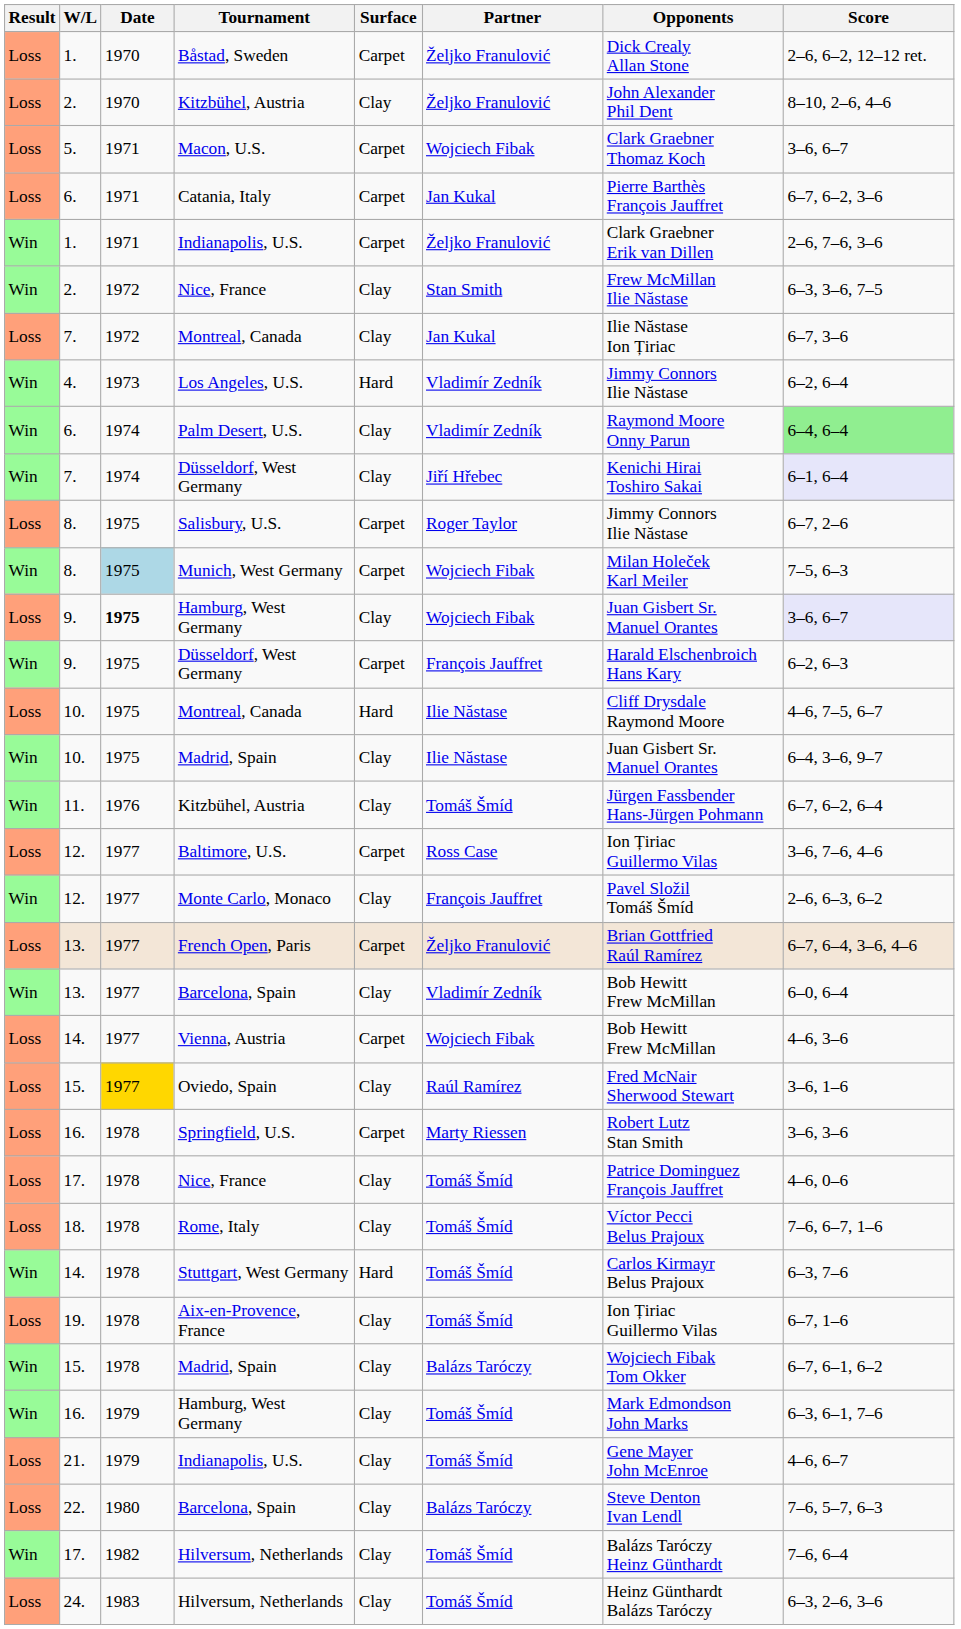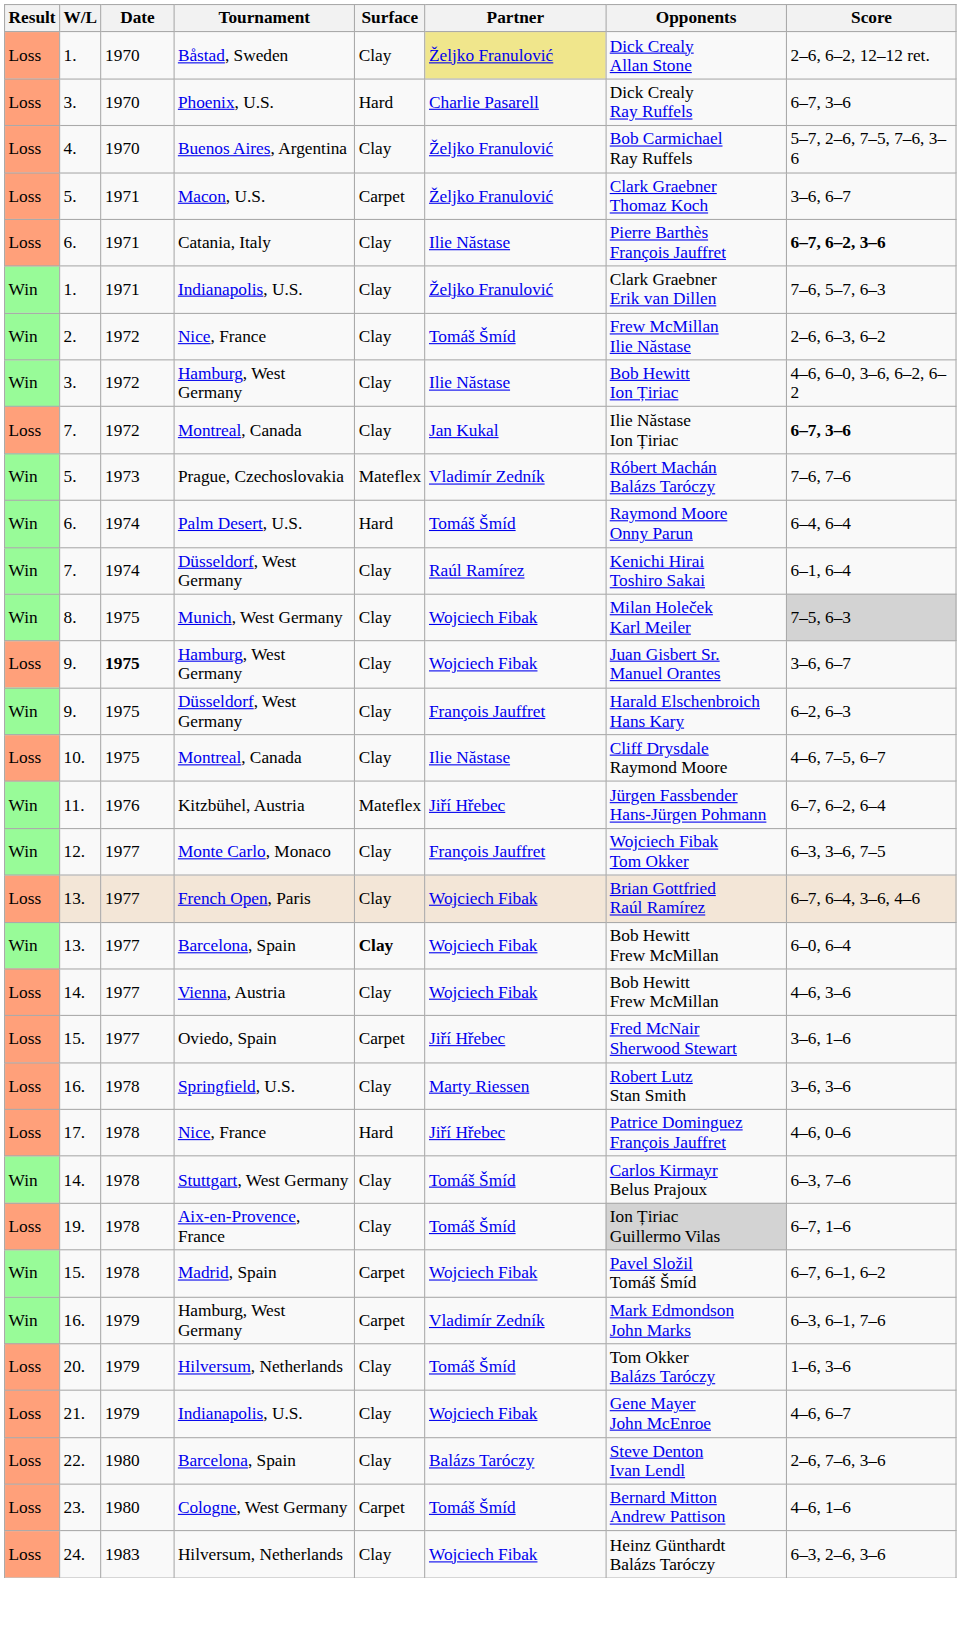 <table class="sortable wikitable">
 <tr>
 <th style="width:40px">Result</th>
 <th style="width:30px" class="unsortable">W/L</th>
 <th style="width:60px">Date</th>
 <th style="width:160px">Tournament</th>
 <th style="width:55px">Surface</th>
 <th style="width:160px">Partner</th>
 <th style="width:160px">Opponents</th>
 <th style="width:150px" class="unsortable">Score</th>
 </tr>
 <tr>
 <td style="background:#ffa07a;">Loss</td>
 <td>1.</td>
 <td>1970</td>
 <td><a href='#'>Båstad</a>, Sweden</td>
-<td>Carpet</td>
-<td> <a href='#'>Željko Franulović</a></td>
+<td>Clay</td>
+<td style="background: khaki;"> <a href='#'>Željko Franulović</a></td>
 <td> <a href='#'>Dick Crealy</a> <br>  <a href='#'>Allan Stone</a></td>
 <td>2–6, 6–2, 12–12 ret.</td>
 </tr>
 <tr>
 <td style="background:#ffa07a;">Loss</td>
-<td>2.</td>
+<td>3.</td>
 <td>1970</td>
-<td><a href='#'>Kitzbühel</a>, Austria</td>
+<td><a href='#'>Phoenix</a>, U.S.</td>
+<td>Hard</td>
+<td> <a href='#'>Charlie Pasarell</a></td>
+<td> Dick Crealy <br>  <a href='#'>Ray Ruffels</a></td>
+<td>6–7, 3–6</td>
+</tr>
+<tr>
+<td style="background:#ffa07a;">Loss</td>
+<td>4.</td>
+<td>1970</td>
+<td><a href='#'>Buenos Aires</a>, Argentina</td>
 <td>Clay</td>
 <td> <a href='#'>Željko Franulović</a></td>
-<td> <a href='#'>John Alexander</a> <br>  <a href='#'>Phil Dent</a></td>
-<td>8–10, 2–6, 4–6</td>
+<td> <a href='#'>Bob Carmichael</a> <br>  Ray Ruffels</td>
+<td>5–7, 2–6, 7–5, 7–6, 3–6</td>
 </tr>
 <tr>
 <td style="background:#ffa07a;">Loss</td>
 <td>5.</td>
 <td>1971</td>
 <td><a href='#'>Macon</a>, U.S.</td>
 <td>Carpet</td>
-<td> <a href='#'>Wojciech Fibak</a></td>
+<td> <a href='#'>Željko Franulović</a></td>
 <td> <a href='#'>Clark Graebner</a> <br>  <a href='#'>Thomaz Koch</a></td>
 <td>3–6, 6–7</td>
 </tr>
 <tr>
 <td style="background:#ffa07a;">Loss</td>
 <td>6.</td>
 <td>1971</td>
 <td>Catania, Italy</td>
-<td>Carpet</td>
-<td> <a href='#'>Jan Kukal</a></td>
+<td>Clay</td>
+<td> <a href='#'>Ilie Năstase</a></td>
 <td> <a href='#'>Pierre Barthès</a> <br>  <a href='#'>François Jauffret</a></td>
-<td>6–7, 6–2, 3–6</td>
+<td><strong>6–7, 6–2, 3–6</strong></td>
 </tr>
 <tr>
 <td style="background:#98fb98;">Win</td>
 <td>1.</td>
 <td>1971</td>
 <td><a href='#'>Indianapolis</a>, U.S.</td>
-<td>Carpet</td>
+<td>Clay</td>
 <td> <a href='#'>Željko Franulović</a></td>
 <td> Clark Graebner <br>  <a href='#'>Erik van Dillen</a></td>
-<td>2–6, 7–6, 3–6</td>
+<td>7–6, 5–7, 6–3</td>
 </tr>
 <tr>
 <td style="background:#98fb98;">Win</td>
 <td>2.</td>
 <td>1972</td>
 <td><a href='#'>Nice</a>, France</td>
 <td>Clay</td>
-<td> <a href='#'>Stan Smith</a></td>
+<td> <a href='#'>Tomáš Šmíd</a></td>
 <td> <a href='#'>Frew McMillan</a> <br>  <a href='#'>Ilie Năstase</a></td>
-<td>6–3, 3–6, 7–5</td>
+<td>2–6, 6–3, 6–2</td>
+</tr>
+<tr>
+<td style="background:#98fb98;">Win</td>
+<td>3.</td>
+<td>1972</td>
+<td><a href='#'>Hamburg</a>, West Germany</td>
+<td>Clay</td>
+<td> <a href='#'>Ilie Năstase</a></td>
+<td> <a href='#'>Bob Hewitt</a> <br>  <a href='#'>Ion Țiriac</a></td>
+<td>4–6, 6–0, 3–6, 6–2, 6–2</td>
 </tr>
 <tr>
 <td style="background:#ffa07a;">Loss</td>
 <td>7.</td>
 <td>1972</td>
 <td><a href='#'>Montreal</a>, Canada</td>
 <td>Clay</td>
 <td> <a href='#'>Jan Kukal</a></td>
 <td> Ilie Năstase <br>  Ion Țiriac</td>
-<td>6–7, 3–6</td>
+<td><strong>6–7, 3–6</strong></td>
 </tr>
 <tr>
 <td style="background:#98fb98;">Win</td>
-<td>4.</td>
+<td>5.</td>
 <td>1973</td>
-<td><a href='#'>Los Angeles</a>, U.S.</td>
-<td>Hard</td>
+<td>Prague, Czechoslovakia</td>
+<td>Mateflex</td>
 <td> <a href='#'>Vladimír Zedník</a></td>
-<td> <a href='#'>Jimmy Connors</a> <br>  Ilie Năstase</td>
-<td>6–2, 6–4</td>
+<td> <a href='#'>Róbert Machán</a> <br>  <a href='#'>Balázs Taróczy</a></td>
+<td>7–6, 7–6</td>
 </tr>
 <tr>
 <td style="background:#98fb98;">Win</td>
 <td>6.</td>
 <td>1974</td>
 <td><a href='#'>Palm Desert</a>, U.S.</td>
-<td>Clay</td>
-<td> <a href='#'>Vladimír Zedník</a></td>
+<td>Hard</td>
+<td> <a href='#'>Tomáš Šmíd</a></td>
 <td> <a href='#'>Raymond Moore</a> <br>  <a href='#'>Onny Parun</a></td>
-<td style="background: lightgreen;">6–4, 6–4</td>
+<td>6–4, 6–4</td>
 </tr>
 <tr>
 <td style="background:#98fb98;">Win</td>
 <td>7.</td>
 <td>1974</td>
 <td><a href='#'>Düsseldorf</a>, West Germany</td>
 <td>Clay</td>
-<td> <a href='#'>Jiří Hřebec</a></td>
+<td> <a href='#'>Raúl Ramírez</a></td>
 <td> <a href='#'>Kenichi Hirai</a> <br>  <a href='#'>Toshiro Sakai</a></td>
-<td style="background: lavender;">6–1, 6–4</td>
-</tr>
-<tr>
-<td style="background:#ffa07a;">Loss</td>
-<td>8.</td>
-<td>1975</td>
-<td><a href='#'>Salisbury</a>, U.S.</td>
-<td>Carpet</td>
-<td> <a href='#'>Roger Taylor</a></td>
-<td> Jimmy Connors <br>  Ilie Năstase</td>
-<td>6–7, 2–6</td>
+<td>6–1, 6–4</td>
 </tr>
 <tr>
 <td style="background:#98fb98;">Win</td>
 <td>8.</td>
-<td style="background: lightblue;">1975</td>
+<td>1975</td>
 <td><a href='#'>Munich</a>, West Germany</td>
-<td>Carpet</td>
+<td>Clay</td>
 <td> <a href='#'>Wojciech Fibak</a></td>
 <td> <a href='#'>Milan Holeček</a> <br>  <a href='#'>Karl Meiler</a></td>
-<td>7–5, 6–3</td>
+<td style="background: lightgrey;">7–5, 6–3</td>
 </tr>
 <tr>
 <td style="background:#ffa07a;">Loss</td>
 <td>9.</td>
 <td><strong>1975</strong></td>
 <td><a href='#'>Hamburg</a>, West Germany</td>
 <td>Clay</td>
 <td> <a href='#'>Wojciech Fibak</a></td>
 <td> <a href='#'>Juan Gisbert Sr.</a> <br>  <a href='#'>Manuel Orantes</a></td>
-<td style="background: lavender;">3–6, 6–7</td>
+<td>3–6, 6–7</td>
 </tr>
 <tr>
 <td style="background:#98fb98;">Win</td>
 <td>9.</td>
 <td>1975</td>
 <td><a href='#'>Düsseldorf</a>, West Germany</td>
-<td>Carpet</td>
+<td>Clay</td>
 <td> <a href='#'>François Jauffret</a></td>
 <td> <a href='#'>Harald Elschenbroich</a> <br>  <a href='#'>Hans Kary</a></td>
 <td>6–2, 6–3</td>
 </tr>
 <tr>
 <td style="background:#ffa07a;">Loss</td>
 <td>10.</td>
 <td>1975</td>
 <td><a href='#'>Montreal</a>, Canada</td>
-<td>Hard</td>
+<td>Clay</td>
 <td> <a href='#'>Ilie Năstase</a></td>
 <td> <a href='#'>Cliff Drysdale</a> <br>  Raymond Moore</td>
 <td>4–6, 7–5, 6–7</td>
 </tr>
 <tr>
 <td style="background:#98fb98;">Win</td>
-<td>10.</td>
-<td>1975</td>
-<td><a href='#'>Madrid</a>, Spain</td>
-<td>Clay</td>
-<td> <a href='#'>Ilie Năstase</a></td>
-<td> Juan Gisbert Sr. <br>  <a href='#'>Manuel Orantes</a></td>
-<td>6–4, 3–6, 9–7</td>
-</tr>
-<tr>
-<td style="background:#98fb98;">Win</td>
 <td>11.</td>
 <td>1976</td>
 <td>Kitzbühel, Austria</td>
-<td>Clay</td>
-<td> <a href='#'>Tomáš Šmíd</a></td>
+<td>Mateflex</td>
+<td> <a href='#'>Jiří Hřebec</a></td>
 <td> <a href='#'>Jürgen Fassbender</a> <br>  <a href='#'>Hans-Jürgen Pohmann</a></td>
 <td>6–7, 6–2, 6–4</td>
-</tr>
-<tr>
-<td style="background:#ffa07a;">Loss</td>
-<td>12.</td>
-<td>1977</td>
-<td><a href='#'>Baltimore</a>, U.S.</td>
-<td>Carpet</td>
-<td> <a href='#'>Ross Case</a></td>
-<td> Ion Țiriac <br>  <a href='#'>Guillermo Vilas</a></td>
-<td>3–6, 7–6, 4–6</td>
 </tr>
 <tr>
 <td style="background:#98fb98;">Win</td>
 <td>12.</td>
 <td>1977</td>
 <td><a href='#'>Monte Carlo</a>, Monaco</td>
 <td>Clay</td>
 <td> <a href='#'>François Jauffret</a></td>
-<td> <a href='#'>Pavel Složil</a> <br>  Tomáš Šmíd</td>
-<td>2–6, 6–3, 6–2</td>
+<td> <a href='#'>Wojciech Fibak</a> <br>  <a href='#'>Tom Okker</a></td>
+<td>6–3, 3–6, 7–5</td>
 </tr>
 <tr style="background:#f3e6d7;">
 <td style="background:#ffa07a;">Loss</td>
 <td>13.</td>
 <td>1977</td>
 <td><a href='#'>French Open</a>, Paris</td>
-<td>Carpet</td>
-<td> <a href='#'>Željko Franulović</a></td>
+<td>Clay</td>
+<td> <a href='#'>Wojciech Fibak</a></td>
 <td> <a href='#'>Brian Gottfried</a> <br>  <a href='#'>Raúl Ramírez</a></td>
 <td>6–7, 6–4, 3–6, 4–6</td>
 </tr>
 <tr>
 <td style="background:#98fb98;">Win</td>
 <td>13.</td>
 <td>1977</td>
 <td><a href='#'>Barcelona</a>, Spain</td>
-<td>Clay</td>
-<td> <a href='#'>Vladimír Zedník</a></td>
+<td><strong>Clay</strong></td>
+<td> <a href='#'>Wojciech Fibak</a></td>
 <td> Bob Hewitt <br>  Frew McMillan</td>
 <td>6–0, 6–4</td>
 </tr>
 <tr>
 <td style="background:#ffa07a;">Loss</td>
 <td>14.</td>
 <td>1977</td>
 <td><a href='#'>Vienna</a>, Austria</td>
-<td>Carpet</td>
+<td>Clay</td>
 <td> <a href='#'>Wojciech Fibak</a></td>
 <td> Bob Hewitt <br>  Frew McMillan</td>
 <td>4–6, 3–6</td>
 </tr>
 <tr>
 <td style="background:#ffa07a;">Loss</td>
 <td>15.</td>
-<td style="background: gold;">1977</td>
+<td>1977</td>
 <td>Oviedo, Spain</td>
-<td>Clay</td>
-<td> <a href='#'>Raúl Ramírez</a></td>
+<td>Carpet</td>
+<td> <a href='#'>Jiří Hřebec</a></td>
 <td> <a href='#'>Fred McNair</a> <br>  <a href='#'>Sherwood Stewart</a></td>
 <td>3–6, 1–6</td>
 </tr>
 <tr>
 <td style="background:#ffa07a;">Loss</td>
 <td>16.</td>
 <td>1978</td>
 <td><a href='#'>Springfield</a>, U.S.</td>
-<td>Carpet</td>
+<td>Clay</td>
 <td> <a href='#'>Marty Riessen</a></td>
 <td> <a href='#'>Robert Lutz</a> <br>  Stan Smith</td>
 <td>3–6, 3–6</td>
 </tr>
 <tr>
 <td style="background:#ffa07a;">Loss</td>
 <td>17.</td>
 <td>1978</td>
 <td><a href='#'>Nice</a>, France</td>
-<td>Clay</td>
-<td> <a href='#'>Tomáš Šmíd</a></td>
+<td>Hard</td>
+<td> <a href='#'>Jiří Hřebec</a></td>
 <td> <a href='#'>Patrice Dominguez</a> <br>  <a href='#'>François Jauffret</a></td>
 <td>4–6, 0–6</td>
-</tr>
-<tr>
-<td style="background:#ffa07a;">Loss</td>
-<td>18.</td>
-<td>1978</td>
-<td><a href='#'>Rome</a>, Italy</td>
-<td>Clay</td>
-<td> <a href='#'>Tomáš Šmíd</a></td>
-<td> <a href='#'>Víctor Pecci</a> <br>  <a href='#'>Belus Prajoux</a></td>
-<td>7–6, 6–7, 1–6</td>
 </tr>
 <tr>
 <td style="background:#98fb98;">Win</td>
 <td>14.</td>
 <td>1978</td>
 <td><a href='#'>Stuttgart</a>, West Germany</td>
-<td>Hard</td>
+<td>Clay</td>
 <td> <a href='#'>Tomáš Šmíd</a></td>
 <td> <a href='#'>Carlos Kirmayr</a> <br>  Belus Prajoux</td>
 <td>6–3, 7–6</td>
 </tr>
 <tr>
 <td style="background:#ffa07a;">Loss</td>
 <td>19.</td>
 <td>1978</td>
 <td><a href='#'>Aix-en-Provence</a>, France</td>
 <td>Clay</td>
 <td> <a href='#'>Tomáš Šmíd</a></td>
-<td> Ion Țiriac <br>  Guillermo Vilas</td>
+<td style="background: lightgrey;"> Ion Țiriac <br>  Guillermo Vilas</td>
 <td>6–7, 1–6</td>
 </tr>
 <tr>
 <td style="background:#98fb98;">Win</td>
 <td>15.</td>
 <td>1978</td>
 <td><a href='#'>Madrid</a>, Spain</td>
-<td>Clay</td>
-<td> <a href='#'>Balázs Taróczy</a></td>
-<td> <a href='#'>Wojciech Fibak</a> <br>  <a href='#'>Tom Okker</a></td>
+<td>Carpet</td>
+<td> <a href='#'>Wojciech Fibak</a></td>
+<td> <a href='#'>Pavel Složil</a> <br>  Tomáš Šmíd</td>
 <td>6–7, 6–1, 6–2</td>
 </tr>
 <tr>
 <td style="background:#98fb98;">Win</td>
 <td>16.</td>
 <td>1979</td>
 <td>Hamburg, West Germany</td>
+<td>Carpet</td>
+<td> <a href='#'>Vladimír Zedník</a></td>
+<td> <a href='#'>Mark Edmondson</a> <br>  <a href='#'>John Marks</a></td>
+<td>6–3, 6–1, 7–6</td>
+</tr>
+<tr>
+<td style="background:#ffa07a;">Loss</td>
+<td>20.</td>
+<td>1979</td>
+<td><a href='#'>Hilversum</a>, Netherlands</td>
 <td>Clay</td>
 <td> <a href='#'>Tomáš Šmíd</a></td>
-<td> <a href='#'>Mark Edmondson</a> <br>  <a href='#'>John Marks</a></td>
-<td>6–3, 6–1, 7–6</td>
+<td> Tom Okker <br>  <a href='#'>Balázs Taróczy</a></td>
+<td>1–6, 3–6</td>
 </tr>
 <tr>
 <td style="background:#ffa07a;">Loss</td>
 <td>21.</td>
 <td>1979</td>
 <td><a href='#'>Indianapolis</a>, U.S.</td>
 <td>Clay</td>
-<td> <a href='#'>Tomáš Šmíd</a></td>
+<td> <a href='#'>Wojciech Fibak</a></td>
 <td> <a href='#'>Gene Mayer</a> <br>  <a href='#'>John McEnroe</a></td>
 <td>4–6, 6–7</td>
 </tr>
 <tr>
 <td style="background:#ffa07a;">Loss</td>
 <td>22.</td>
 <td>1980</td>
 <td><a href='#'>Barcelona</a>, Spain</td>
 <td>Clay</td>
 <td> <a href='#'>Balázs Taróczy</a></td>
 <td> <a href='#'>Steve Denton</a> <br>  <a href='#'>Ivan Lendl</a></td>
-<td>7–6, 5–7, 6–3</td>
+<td>2–6, 7–6, 3–6</td>
 </tr>
 <tr>
-<td style="background:#98fb98;">Win</td>
-<td>17.</td>
-<td>1982</td>
-<td><a href='#'>Hilversum</a>, Netherlands</td>
-<td>Clay</td>
+<td style="background:#ffa07a;">Loss</td>
+<td>23.</td>
+<td>1980</td>
+<td><a href='#'>Cologne</a>, West Germany</td>
+<td>Carpet</td>
 <td> <a href='#'>Tomáš Šmíd</a></td>
-<td> Balázs Taróczy <br>  <a href='#'>Heinz Günthardt</a></td>
-<td>7–6, 6–4</td>
+<td> <a href='#'>Bernard Mitton</a> <br>  <a href='#'>Andrew Pattison</a></td>
+<td>4–6, 1–6</td>
 </tr>
 <tr>
 <td style="background:#ffa07a;">Loss</td>
 <td>24.</td>
 <td>1983</td>
 <td>Hilversum, Netherlands</td>
 <td>Clay</td>
-<td> <a href='#'>Tomáš Šmíd</a></td>
+<td> <a href='#'>Wojciech Fibak</a></td>
 <td> Heinz Günthardt <br>  Balázs Taróczy</td>
 <td>6–3, 2–6, 3–6</td>
 </tr>
 </table>
